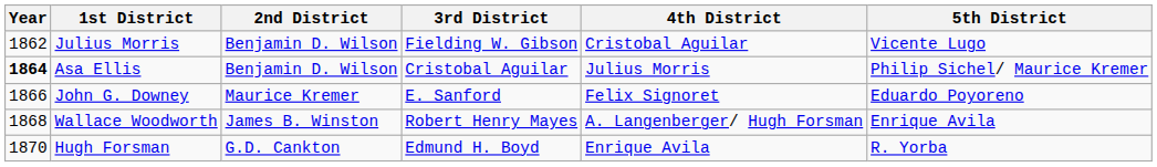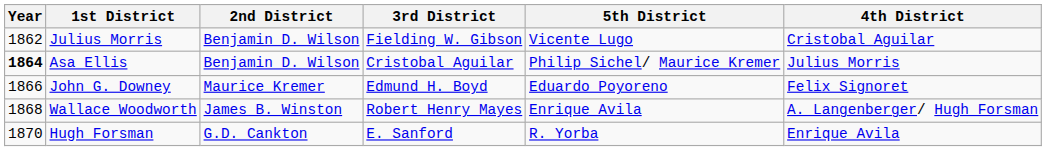 <table class="wikitable">
 <tr>
 <th>Year</th>
 <th>1st District</th>
 <th>2nd District</th>
 <th>3rd District</th>
+<th>5th District</th>
 <th>4th District</th>
-<th>5th District</th>
 </tr>
 <tr>
 <td>1862</td>
 <td><a href='#'>Julius Morris</a></td>
 <td><a href='#'>Benjamin D. Wilson</a></td>
 <td><a href='#'>Fielding W. Gibson</a></td>
+<td><a href='#'>Vicente Lugo</a></td>
 <td><a href='#'>Cristobal Aguilar</a></td>
-<td><a href='#'>Vicente Lugo</a></td>
 </tr>
 <tr>
 <td><strong>1864</strong></td>
 <td><a href='#'>Asa Ellis</a></td>
 <td><a href='#'>Benjamin D. Wilson</a></td>
 <td><a href='#'>Cristobal Aguilar</a></td>
+<td><a href='#'>Philip Sichel</a>/ <a href='#'>Maurice Kremer</a></td>
 <td><a href='#'>Julius Morris</a></td>
-<td><a href='#'>Philip Sichel</a>/ <a href='#'>Maurice Kremer</a></td>
 </tr>
 <tr>
 <td>1866</td>
 <td><a href='#'>John G. Downey</a></td>
 <td><a href='#'>Maurice Kremer</a></td>
-<td><a href='#'>E. Sanford</a></td>
+<td><a href='#'>Edmund H. Boyd</a></td>
+<td><a href='#'>Eduardo Poyoreno</a></td>
 <td><a href='#'>Felix Signoret</a></td>
-<td><a href='#'>Eduardo Poyoreno</a></td>
 </tr>
 <tr>
 <td>1868</td>
 <td><a href='#'>Wallace Woodworth</a></td>
 <td><a href='#'>James B. Winston</a></td>
 <td><a href='#'>Robert Henry Mayes</a></td>
+<td><a href='#'>Enrique Avila</a></td>
 <td><a href='#'>A. Langenberger</a>/ <a href='#'>Hugh Forsman</a></td>
-<td><a href='#'>Enrique Avila</a></td>
 </tr>
 <tr>
 <td>1870</td>
 <td><a href='#'>Hugh Forsman</a></td>
 <td><a href='#'>G.D. Cankton</a></td>
-<td><a href='#'>Edmund H. Boyd</a></td>
+<td><a href='#'>E. Sanford</a></td>
+<td><a href='#'>R. Yorba</a></td>
 <td><a href='#'>Enrique Avila</a></td>
-<td><a href='#'>R. Yorba</a></td>
 </tr>
 </table>
